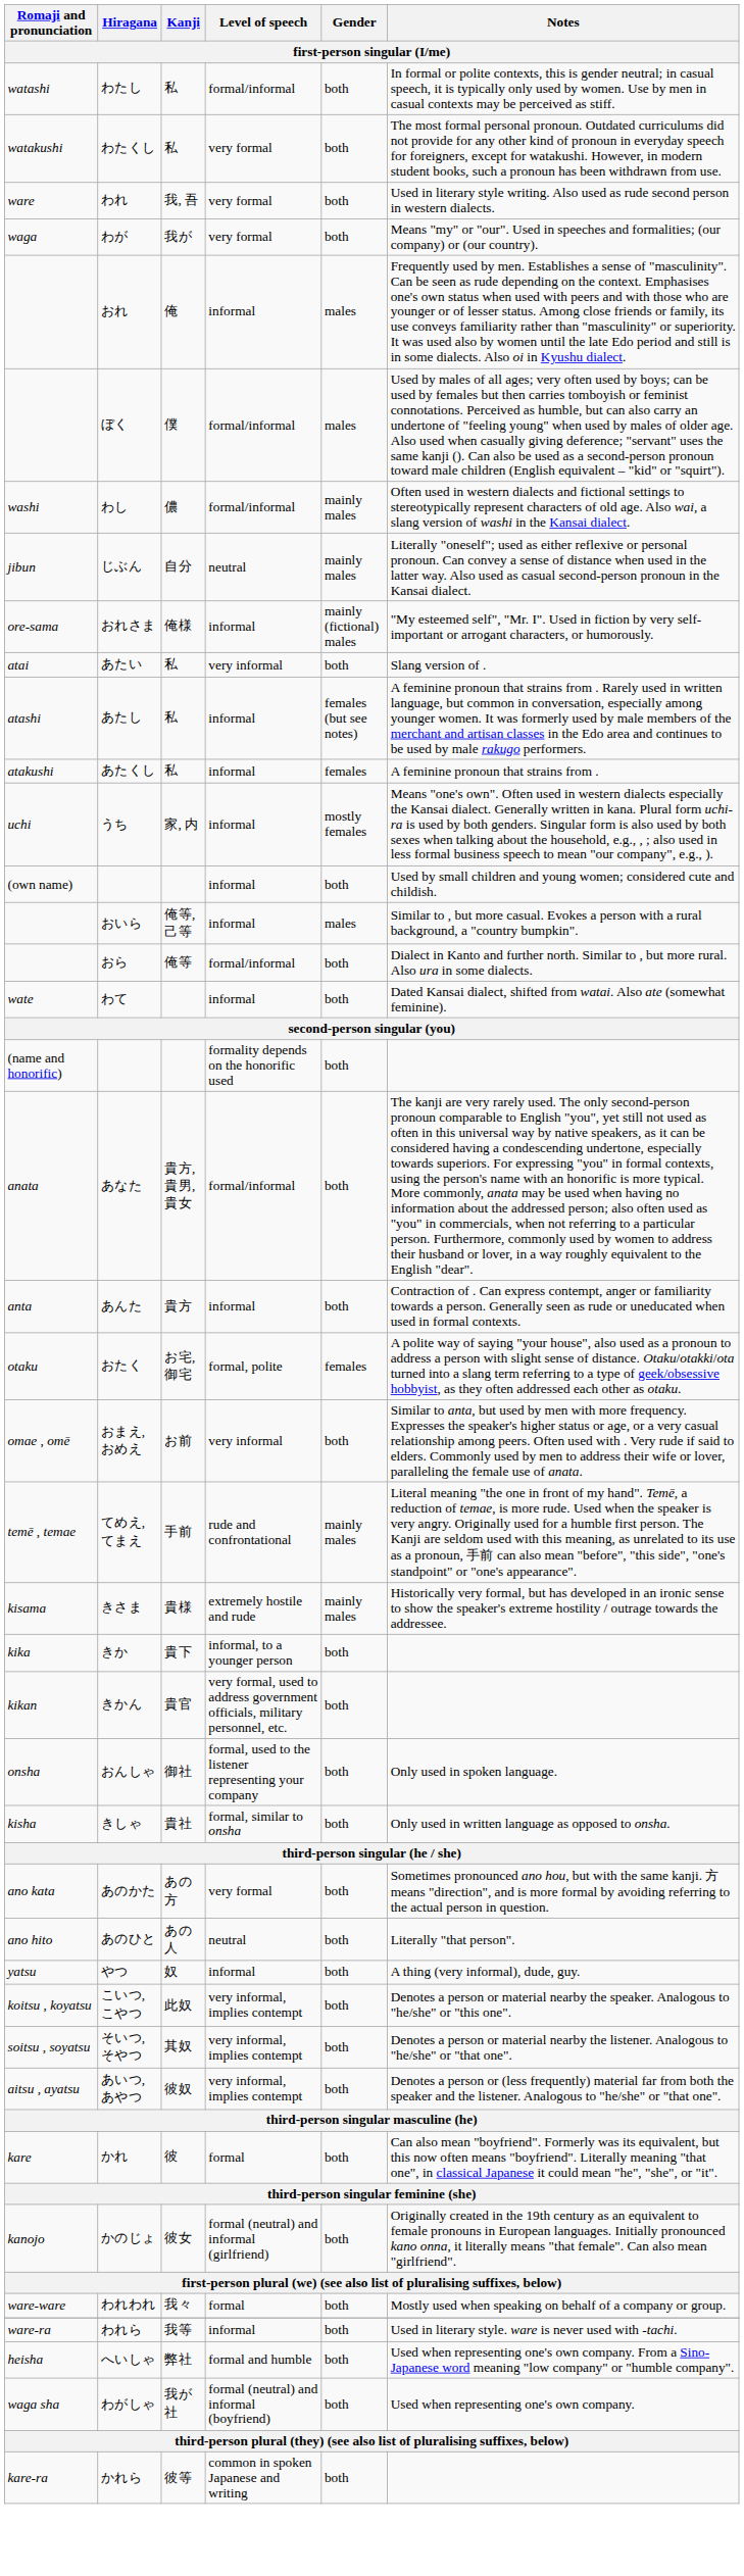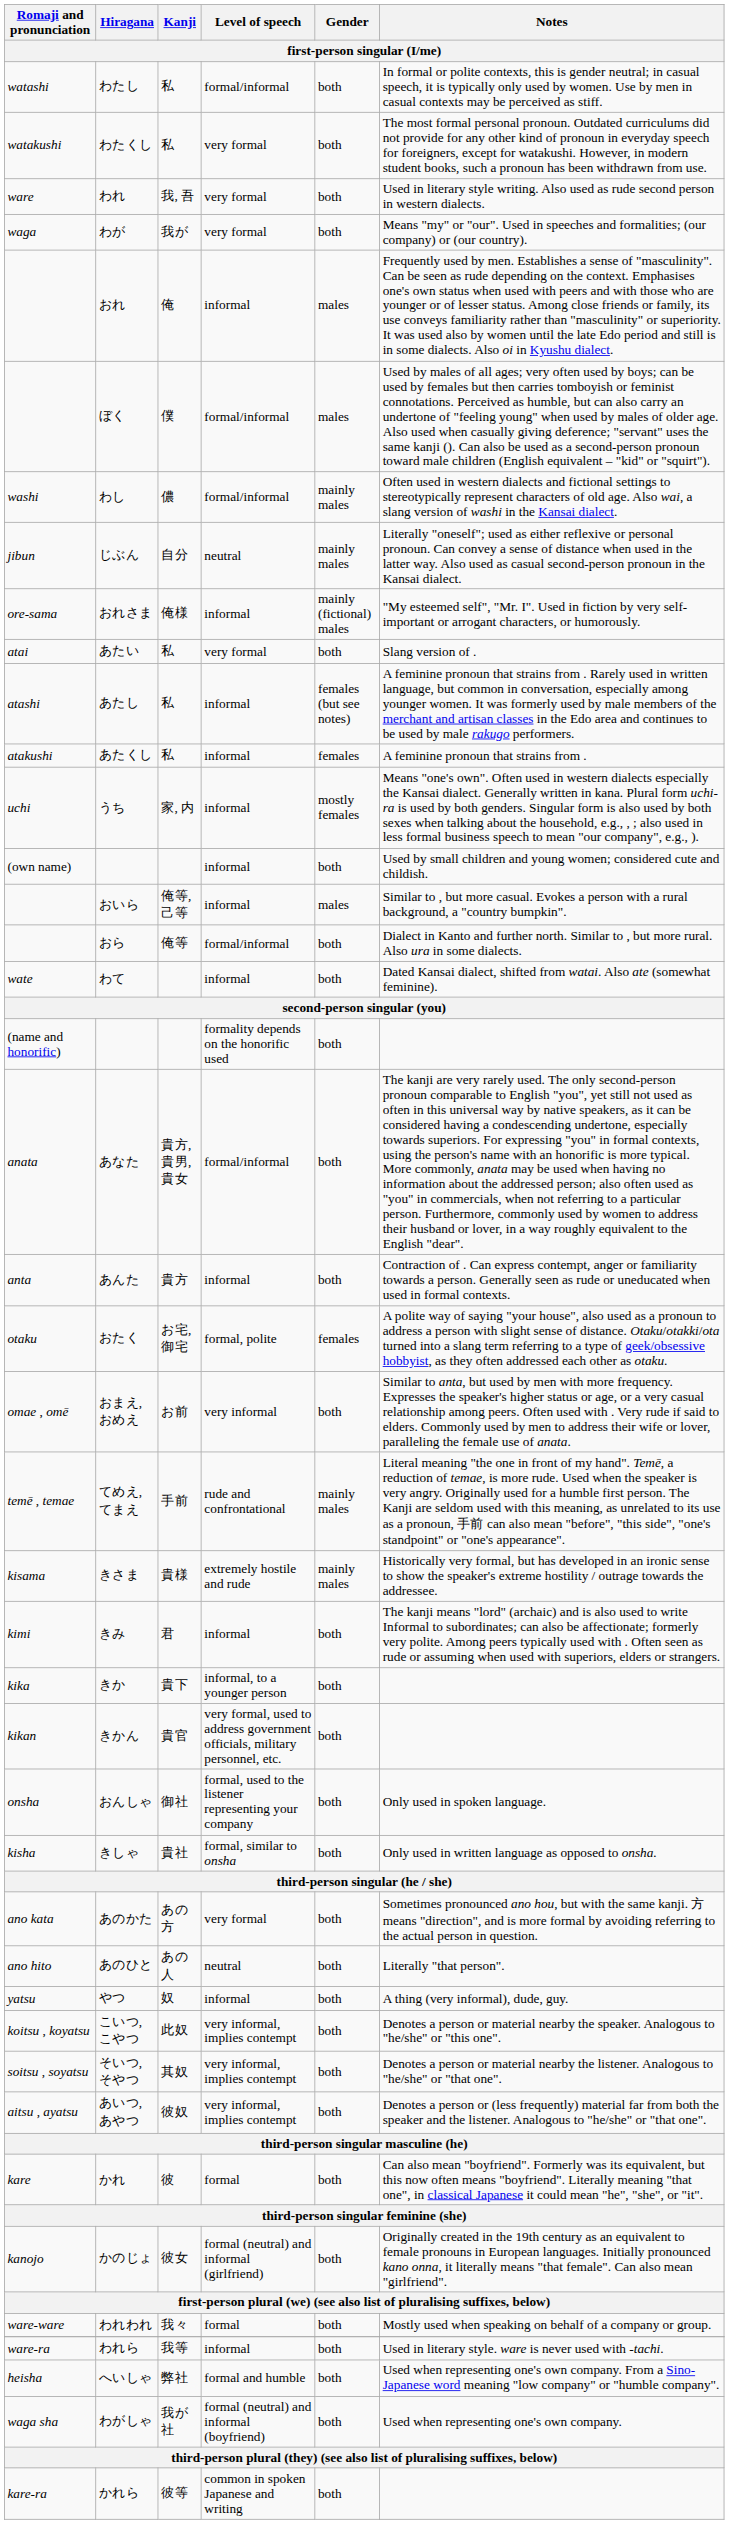 <table class="wikitable sortable">
 <tr>
 <th><a href='#'>Romaji</a> and pronunciation</th>
 <th><a href='#'>Hiragana</a></th>
 <th><a href='#'>Kanji</a></th>
 <th>Level of speech</th>
 <th>Gender</th>
 <th>Notes</th>
 </tr>
 <tr>
 <th colspan=6>first-person singular (I/me)</th>
 </tr>
 <tr>
 <td><em>watashi</em> </td>
 <td>わたし</td>
 <td>私</td>
 <td>formal/informal</td>
 <td>both</td>
 <td>In formal or polite contexts, this is gender neutral; in casual speech, it is typically only used by women. Use by men in casual contexts may be perceived as stiff.</td>
 </tr>
 <tr>
 <td><em>watakushi</em> </td>
 <td>わたくし</td>
 <td>私</td>
 <td>very formal</td>
 <td>both</td>
 <td>The most formal personal pronoun. Outdated curriculums did not provide for any other kind of pronoun in everyday speech for foreigners, except for watakushi. However, in modern student books, such a pronoun has been withdrawn from use.</td>
 </tr>
 <tr>
 <td><em>ware</em> </td>
 <td>われ</td>
 <td>我, 吾</td>
 <td>very formal</td>
 <td>both</td>
 <td>Used in literary style writing. Also used as rude second person in western dialects.</td>
 </tr>
 <tr>
 <td><em>waga</em> </td>
 <td>わが</td>
 <td>我が</td>
 <td>very formal</td>
 <td>both</td>
 <td>Means "my" or "our". Used in speeches and formalities;  (our company) or  (our country).</td>
 </tr>
 <tr>
 <td><em></em> </td>
 <td>おれ</td>
 <td>俺</td>
 <td>informal</td>
 <td>males</td>
 <td>Frequently used by men. Establishes a sense of "masculinity". Can be seen as rude depending on the context. Emphasises one's own status when used with peers and with those who are younger or of lesser status. Among close friends or family, its use conveys familiarity rather than "masculinity" or superiority. It was used also by women until the late Edo period and still is in some dialects. Also <em>oi</em> in <a href='#'>Kyushu dialect</a>.</td>
 </tr>
 <tr>
 <td><em></em> </td>
 <td>ぼく</td>
 <td>僕</td>
 <td>formal/informal</td>
 <td>males</td>
 <td>Used by males of all ages; very often used by boys; can be used by females but then carries tomboyish or feminist connotations. Perceived as humble, but can also carry an undertone of "feeling young" when used by males of older age. Also used when casually giving deference; "servant" uses the same kanji (). Can also be used as a second-person pronoun toward male children (English equivalent – "kid" or "squirt").</td>
 </tr>
 <tr>
 <td><em>washi</em> </td>
 <td>わし</td>
 <td>儂</td>
 <td>formal/informal</td>
 <td>mainly males</td>
 <td>Often used in western dialects and fictional settings to stereotypically represent characters of old age. Also <em>wai</em>, a slang version of <em>washi</em> in the <a href='#'>Kansai dialect</a>.</td>
 </tr>
 <tr>
 <td><em>jibun</em> </td>
 <td>じぶん</td>
 <td>自分</td>
 <td>neutral</td>
 <td>mainly males</td>
 <td>Literally "oneself"; used as either reflexive or personal pronoun. Can convey a sense of distance when used in the latter way. Also used as casual second-person pronoun in the Kansai dialect.</td>
 </tr>
 <tr>
 <td><em>ore-sama</em> </td>
 <td>おれさま</td>
 <td>俺様</td>
 <td>informal</td>
 <td>mainly (fictional) males</td>
 <td>"My esteemed self", "Mr. I". Used in fiction by very self-important or arrogant characters, or humorously.</td>
 </tr>
 <tr>
 <td><em>atai</em> </td>
 <td>あたい</td>
 <td>私</td>
-<td>very informal</td>
+<td>very formal</td>
 <td>both</td>
 <td>Slang version of .</td>
 </tr>
 <tr>
 <td><em>atashi</em> </td>
 <td>あたし</td>
 <td>私</td>
 <td>informal</td>
 <td>females (but see notes)</td>
 <td>A feminine pronoun that strains from . Rarely used in written language, but common in conversation, especially among younger women. It was formerly used by male members of the <a href='#'>merchant and artisan classes</a> in the Edo area and continues to be used by male <em><a href='#'>rakugo</a></em> performers.</td>
 </tr>
 <tr>
 <td><em>atakushi</em> </td>
 <td>あたくし</td>
 <td>私</td>
 <td>informal</td>
 <td>females</td>
 <td>A feminine pronoun that strains from .</td>
 </tr>
 <tr>
 <td><em>uchi</em> </td>
 <td>うち</td>
 <td>家, 内</td>
 <td>informal</td>
 <td>mostly females</td>
 <td>Means "one's own". Often used in western dialects especially the Kansai dialect. Generally written in kana. Plural form <em>uchi-ra</em> is used by both genders. Singular form is also used by both sexes when talking about the household, e.g., , ; also used in less formal business speech to mean "our company", e.g., ).</td>
 </tr>
 <tr>
 <td>(own name)</td>
 <td></td>
 <td></td>
 <td>informal</td>
 <td>both</td>
 <td>Used by small children and young women; considered cute and childish.</td>
 </tr>
 <tr>
 <td><em></em> </td>
 <td>おいら</td>
 <td>俺等, 己等</td>
 <td>informal</td>
 <td>males</td>
 <td>Similar to , but more casual. Evokes a person with a rural background, a "country bumpkin".</td>
 </tr>
 <tr>
 <td><em></em> </td>
 <td>おら</td>
 <td>俺等</td>
 <td>formal/informal</td>
 <td>both</td>
 <td>Dialect in Kanto and further north. Similar to , but more rural. Also <em>ura</em> in some dialects.</td>
 </tr>
 <tr>
 <td><em>wate</em> </td>
 <td>わて</td>
 <td></td>
 <td>informal</td>
 <td>both</td>
 <td>Dated Kansai dialect, shifted from <em>watai</em>. Also <em>ate</em> (somewhat feminine).</td>
 </tr>
 <tr>
 <th colspan=6>second-person singular (you)</th>
 </tr>
 <tr>
 <td>(name and <a href='#'>honorific</a>)</td>
 <td></td>
 <td></td>
 <td>formality depends on the honorific used</td>
 <td>both</td>
 <td></td>
 </tr>
 <tr>
 <td><em>anata</em> </td>
 <td>あなた</td>
 <td>貴方, 貴男, 貴女</td>
 <td>formal/informal</td>
 <td>both</td>
 <td>The kanji are very rarely used. The only second-person pronoun comparable to English "you", yet still not used as often in this universal way by native speakers, as it can be considered having a condescending undertone, especially towards superiors. For expressing "you" in formal contexts, using the person's name with an honorific is more typical. More commonly, <em>anata</em> may be used when having no information about the addressed person; also often used as "you" in commercials, when not referring to a particular person. Furthermore, commonly used by women to address their husband or lover, in a way roughly equivalent to the English "dear".</td>
 </tr>
 <tr>
 <td><em>anta</em> </td>
 <td>あんた</td>
 <td>貴方</td>
 <td>informal</td>
 <td>both</td>
 <td>Contraction of . Can express contempt, anger or familiarity towards a person. Generally seen as rude or uneducated when used in formal contexts.</td>
 </tr>
 <tr>
 <td><em>otaku</em> </td>
 <td>おたく</td>
 <td>お宅, 御宅</td>
 <td>formal, polite</td>
 <td>females</td>
 <td>A polite way of saying "your house", also used as a pronoun to address a person with slight sense of distance. <em>Otaku</em>/<em>otakki</em>/<em>ota</em> turned into a slang term referring to a type of <a href='#'>geek/obsessive hobbyist</a>, as they often addressed each other as <em>otaku</em>.</td>
 </tr>
 <tr>
 <td><em>omae</em> , <em>omē</em> </td>
 <td>おまえ,<br>おめえ</td>
 <td>お前</td>
 <td>very informal</td>
 <td>both</td>
 <td>Similar to <em>anta</em>, but used by men with more frequency. Expresses the speaker's higher status or age, or a very casual relationship among peers. Often used with . Very rude if said to elders. Commonly used by men to address their wife or lover, paralleling the female use of <em>anata</em>.</td>
 </tr>
 <tr>
 <td><em>temē</em> , <em>temae</em> </td>
 <td>てめえ,<br>てまえ</td>
 <td>手前</td>
 <td>rude and confrontational</td>
 <td>mainly males</td>
 <td>Literal meaning "the one in front of my hand". <em>Temē</em>, a reduction of <em>temae</em>, is more rude. Used when the speaker is very angry. Originally used for a humble first person. The Kanji are seldom used with this meaning, as unrelated to its use as a pronoun, 手前 can also mean "before", "this side", "one's standpoint" or "one's appearance".</td>
 </tr>
 <tr>
 <td><em>kisama</em> </td>
 <td>きさま</td>
 <td>貴様</td>
 <td>extremely hostile and rude</td>
 <td>mainly males</td>
 <td>Historically very formal, but has developed in an ironic sense to show the speaker's extreme hostility / outrage towards the addressee.</td>
+</tr>
+<tr>
+<td><em>kimi</em> </td>
+<td>きみ</td>
+<td>君</td>
+<td>informal</td>
+<td>both</td>
+<td>The kanji means "lord" (archaic) and is also used to write  Informal to subordinates; can also be affectionate; formerly very polite. Among peers typically used with . Often seen as rude or assuming when used with superiors, elders or strangers.</td>
 </tr>
 <tr>
 <td><em>kika</em> </td>
 <td>きか</td>
 <td>貴下</td>
 <td>informal, to a younger person</td>
 <td>both</td>
 <td></td>
 </tr>
 <tr>
 <td><em>kikan</em> </td>
 <td>きかん</td>
 <td>貴官</td>
 <td>very formal, used to address government officials, military personnel, etc.</td>
 <td>both</td>
 <td></td>
 </tr>
 <tr>
 <td><em>onsha</em> </td>
 <td>おんしゃ</td>
 <td>御社</td>
 <td>formal, used to the listener representing your company</td>
 <td>both</td>
 <td>Only used in spoken language.</td>
 </tr>
 <tr>
 <td><em>kisha</em> </td>
 <td>きしゃ</td>
 <td>貴社</td>
 <td>formal, similar to <em>onsha</em></td>
 <td>both</td>
 <td>Only used in written language as opposed to <em>onsha.</em></td>
 </tr>
 <tr>
 <th colspan=6>third-person singular (he / she)</th>
 </tr>
 <tr>
 <td><em>ano kata</em> </td>
 <td>あのかた</td>
 <td>あの方</td>
 <td>very formal</td>
 <td>both</td>
 <td>Sometimes pronounced <em>ano hou</em>, but with the same kanji. 方 means "direction", and is more formal by avoiding referring to the actual person in question.</td>
 </tr>
 <tr>
 <td><em>ano hito</em> </td>
 <td>あのひと</td>
 <td>あの人</td>
 <td>neutral</td>
 <td>both</td>
 <td>Literally "that person".</td>
 </tr>
 <tr>
 <td><em>yatsu</em> </td>
 <td>やつ</td>
 <td>奴</td>
 <td>informal</td>
 <td>both</td>
 <td>A thing (very informal), dude, guy.</td>
 </tr>
 <tr>
 <td><em>koitsu</em> , <em>koyatsu</em> </td>
 <td>こいつ, こやつ</td>
 <td>此奴</td>
 <td>very informal, implies contempt</td>
 <td>both</td>
 <td>Denotes a person or material nearby the speaker. Analogous to "he/she" or "this one".</td>
 </tr>
 <tr>
 <td><em>soitsu</em> , <em>soyatsu</em> </td>
 <td>そいつ, そやつ</td>
 <td>其奴</td>
 <td>very informal, implies contempt</td>
 <td>both</td>
 <td>Denotes a person or material nearby the listener. Analogous to "he/she" or "that one".</td>
 </tr>
 <tr>
 <td><em>aitsu</em> , <em>ayatsu</em> </td>
 <td>あいつ, あやつ</td>
 <td>彼奴</td>
 <td>very informal, implies contempt</td>
 <td>both</td>
 <td>Denotes a person or (less frequently) material far from both the speaker and the listener. Analogous to "he/she" or "that one".</td>
 </tr>
 <tr>
 <th colspan=6>third-person singular masculine (he)</th>
 </tr>
 <tr>
 <td><em>kare</em> </td>
 <td>かれ</td>
 <td>彼</td>
 <td>formal</td>
 <td>both</td>
 <td>Can also mean "boyfriend". Formerly  was its equivalent, but this now often means "boyfriend". Literally meaning "that one", in <a href='#'>classical Japanese</a> it could mean "he", "she", or "it".</td>
 </tr>
 <tr>
 <th colspan=6>third-person singular feminine (she)</th>
 </tr>
 <tr>
 <td><em>kanojo</em> </td>
 <td>かのじょ</td>
 <td>彼女</td>
 <td>formal (neutral) and informal (girlfriend)</td>
 <td>both</td>
 <td>Originally created in the 19th century as an equivalent to female pronouns in European languages. Initially pronounced <em>kano onna</em>, it literally means "that female". Can also mean "girlfriend".</td>
 </tr>
 <tr>
 <th colspan="6" style="text-align:center;">first-person plural (we) (see also list of pluralising suffixes, below)</th>
 </tr>
 <tr>
 <td><em>ware-ware</em> </td>
 <td>われわれ</td>
 <td>我々</td>
 <td>formal</td>
 <td>both</td>
 <td>Mostly used when speaking on behalf of a company or group.</td>
 </tr>
 <tr>
 </tr>
 <tr>
 <td><em>ware-ra</em> </td>
 <td>われら</td>
 <td>我等</td>
 <td>informal</td>
 <td>both</td>
 <td>Used in literary style. <em>ware</em> is never used with <em>-tachi</em>.</td>
 </tr>
 <tr>
 <td><em>heisha</em> </td>
 <td>へいしゃ</td>
 <td>弊社</td>
 <td>formal and humble</td>
 <td>both</td>
 <td>Used when representing one's own company. From a <a href='#'>Sino-Japanese word</a> meaning "low company" or "humble company".</td>
 </tr>
 <tr>
 <td><em>waga sha</em></td>
 <td>わがしゃ</td>
 <td>我が社</td>
 <td>formal (neutral) and informal (boyfriend)</td>
 <td>both</td>
 <td>Used when representing one's own company.</td>
 </tr>
 <tr>
 <th colspan="6" style="text-align:center;">third-person plural (they) (see also list of pluralising suffixes, below)</th>
 </tr>
 <tr>
 <td><em>kare-ra</em> </td>
 <td>かれら</td>
 <td>彼等</td>
 <td>common in spoken Japanese and writing</td>
 <td>both</td>
 <td></td>
 </tr>
 </table>
